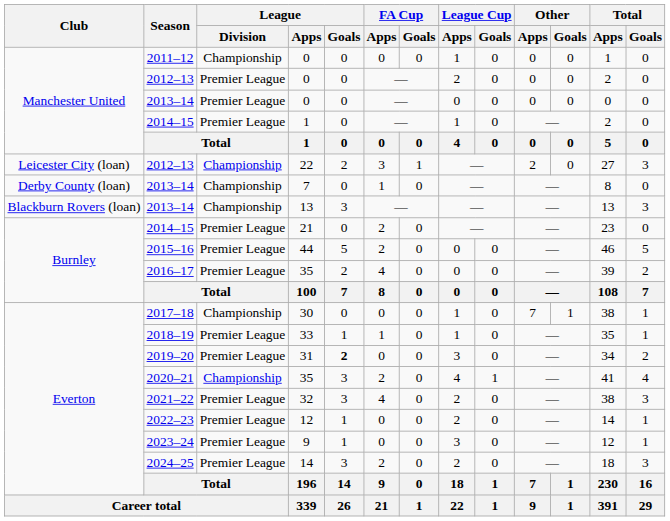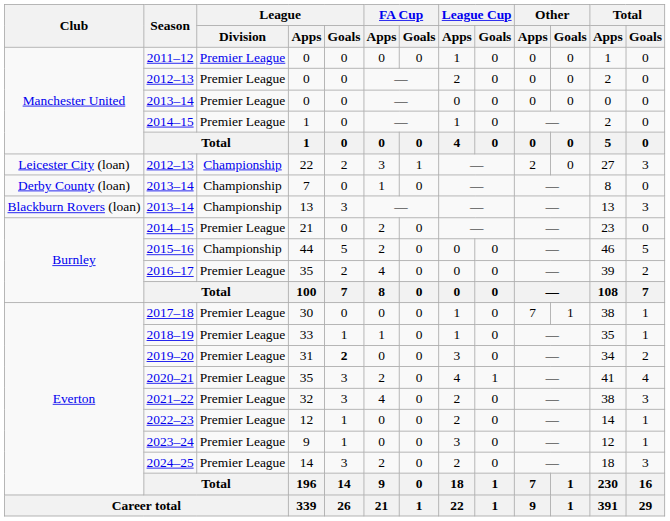 <table class=wikitable style=text-align:center>
 <tr>
 <th rowspan=2>Club</th>
 <th rowspan=2>Season</th>
 <th colspan=3>League</th>
 <th colspan=2><a href='#'>FA Cup</a></th>
 <th colspan=2><a href='#'>League Cup</a></th>
 <th colspan=2>Other</th>
 <th colspan=2>Total</th>
 </tr>
 <tr>
 <th>Division</th>
 <th>Apps</th>
 <th>Goals</th>
 <th>Apps</th>
 <th>Goals</th>
 <th>Apps</th>
 <th>Goals</th>
 <th>Apps</th>
 <th>Goals</th>
 <th>Apps</th>
 <th>Goals</th>
 </tr>
 <tr>
 <td rowspan=5><a href='#'>Manchester United</a></td>
 <td><a href='#'>2011–12</a></td>
-<td>Championship</td>
+<td><a href='#'>Premier League</a></td>
 <td>0</td>
 <td>0</td>
 <td>0</td>
 <td>0</td>
 <td>1</td>
 <td>0</td>
 <td>0</td>
 <td>0</td>
 <td>1</td>
 <td>0</td>
 </tr>
 <tr>
 <td><a href='#'>2012–13</a></td>
 <td>Premier League</td>
 <td>0</td>
 <td>0</td>
 <td colspan=2>—</td>
 <td>2</td>
 <td>0</td>
 <td>0</td>
 <td>0</td>
 <td>2</td>
 <td>0</td>
 </tr>
 <tr>
 <td><a href='#'>2013–14</a></td>
 <td>Premier League</td>
 <td>0</td>
 <td>0</td>
 <td colspan=2>—</td>
 <td>0</td>
 <td>0</td>
 <td>0</td>
 <td>0</td>
 <td>0</td>
 <td>0</td>
 </tr>
 <tr>
 <td><a href='#'>2014–15</a></td>
 <td>Premier League</td>
 <td>1</td>
 <td>0</td>
 <td colspan=2>—</td>
 <td>1</td>
 <td>0</td>
 <td colspan=2>—</td>
 <td>2</td>
 <td>0</td>
 </tr>
 <tr>
 <th colspan=2>Total</th>
 <th>1</th>
 <th>0</th>
 <th>0</th>
 <th>0</th>
 <th>4</th>
 <th>0</th>
 <th>0</th>
 <th>0</th>
 <th>5</th>
 <th>0</th>
 </tr>
 <tr>
 <td><a href='#'>Leicester City</a> (loan)</td>
 <td><a href='#'>2012–13</a></td>
 <td><a href='#'>Championship</a></td>
 <td>22</td>
 <td>2</td>
 <td>3</td>
 <td>1</td>
 <td colspan=2>—</td>
 <td>2</td>
 <td>0</td>
 <td>27</td>
 <td>3</td>
 </tr>
 <tr>
 <td><a href='#'>Derby County</a> (loan)</td>
 <td><a href='#'>2013–14</a></td>
 <td>Championship</td>
 <td>7</td>
 <td>0</td>
 <td>1</td>
 <td>0</td>
 <td colspan=2>—</td>
 <td colspan=2>—</td>
 <td>8</td>
 <td>0</td>
 </tr>
 <tr>
 <td><a href='#'>Blackburn Rovers</a> (loan)</td>
 <td><a href='#'>2013–14</a></td>
 <td>Championship</td>
 <td>13</td>
 <td>3</td>
 <td colspan=2>—</td>
 <td colspan=2>—</td>
 <td colspan=2>—</td>
 <td>13</td>
 <td>3</td>
 </tr>
 <tr>
 <td rowspan=4><a href='#'>Burnley</a></td>
 <td><a href='#'>2014–15</a></td>
 <td>Premier League</td>
 <td>21</td>
 <td>0</td>
 <td>2</td>
 <td>0</td>
 <td colspan=2>—</td>
 <td colspan=2>—</td>
 <td>23</td>
 <td>0</td>
 </tr>
 <tr>
 <td><a href='#'>2015–16</a></td>
-<td>Premier League</td>
+<td>Championship</td>
 <td>44</td>
 <td>5</td>
 <td>2</td>
 <td>0</td>
 <td>0</td>
 <td>0</td>
 <td colspan=2>—</td>
 <td>46</td>
 <td>5</td>
 </tr>
 <tr>
 <td><a href='#'>2016–17</a></td>
 <td>Premier League</td>
 <td>35</td>
 <td>2</td>
 <td>4</td>
 <td>0</td>
 <td>0</td>
 <td>0</td>
 <td colspan=2>—</td>
 <td>39</td>
 <td>2</td>
 </tr>
 <tr>
 <th colspan=2>Total</th>
 <th>100</th>
 <th>7</th>
 <th>8</th>
 <th>0</th>
 <th>0</th>
 <th>0</th>
 <th colspan=2>—</th>
 <th>108</th>
 <th>7</th>
 </tr>
 <tr>
 <td rowspan=9><a href='#'>Everton</a></td>
 <td><a href='#'>2017–18</a></td>
-<td>Championship</td>
+<td>Premier League</td>
 <td>30</td>
 <td>0</td>
 <td>0</td>
 <td>0</td>
 <td>1</td>
 <td>0</td>
 <td>7</td>
 <td>1</td>
 <td>38</td>
 <td>1</td>
 </tr>
 <tr>
 <td><a href='#'>2018–19</a></td>
 <td>Premier League</td>
 <td>33</td>
 <td>1</td>
 <td>1</td>
 <td>0</td>
 <td>1</td>
 <td>0</td>
 <td colspan=2>—</td>
 <td>35</td>
 <td>1</td>
 </tr>
 <tr>
 <td><a href='#'>2019–20</a></td>
 <td>Premier League</td>
 <td>31</td>
 <td><strong>2</strong></td>
 <td>0</td>
 <td>0</td>
 <td>3</td>
 <td>0</td>
 <td colspan=2>—</td>
 <td>34</td>
 <td>2</td>
 </tr>
 <tr>
 <td><a href='#'>2020–21</a></td>
-<td><a href='#'>Championship</a></td>
+<td>Premier League</td>
 <td>35</td>
 <td>3</td>
 <td>2</td>
 <td>0</td>
 <td>4</td>
 <td>1</td>
 <td colspan=2>—</td>
 <td>41</td>
 <td>4</td>
 </tr>
 <tr>
 <td><a href='#'>2021–22</a></td>
 <td>Premier League</td>
 <td>32</td>
 <td>3</td>
 <td>4</td>
 <td>0</td>
 <td>2</td>
 <td>0</td>
 <td colspan=2>—</td>
 <td>38</td>
 <td>3</td>
 </tr>
 <tr>
 <td><a href='#'>2022–23</a></td>
 <td>Premier League</td>
 <td>12</td>
 <td>1</td>
 <td>0</td>
 <td>0</td>
 <td>2</td>
 <td>0</td>
 <td colspan=2>—</td>
 <td>14</td>
 <td>1</td>
 </tr>
 <tr>
 <td><a href='#'>2023–24</a></td>
 <td>Premier League</td>
 <td>9</td>
 <td>1</td>
 <td>0</td>
 <td>0</td>
 <td>3</td>
 <td>0</td>
 <td colspan=2>—</td>
 <td>12</td>
 <td>1</td>
 </tr>
 <tr>
 <td><a href='#'>2024–25</a></td>
 <td>Premier League</td>
 <td>14</td>
 <td>3</td>
 <td>2</td>
 <td>0</td>
 <td>2</td>
 <td>0</td>
 <td colspan=2>—</td>
 <td>18</td>
 <td>3</td>
 </tr>
 <tr>
 <th colspan=2>Total</th>
 <th>196</th>
 <th>14</th>
 <th>9</th>
 <th>0</th>
 <th>18</th>
 <th>1</th>
 <th>7</th>
 <th>1</th>
 <th>230</th>
 <th>16</th>
 </tr>
 <tr>
 <th colspan=3>Career total</th>
 <th>339</th>
 <th>26</th>
 <th>21</th>
 <th>1</th>
 <th>22</th>
 <th>1</th>
 <th>9</th>
 <th>1</th>
 <th>391</th>
 <th>29</th>
 </tr>
 </table>
